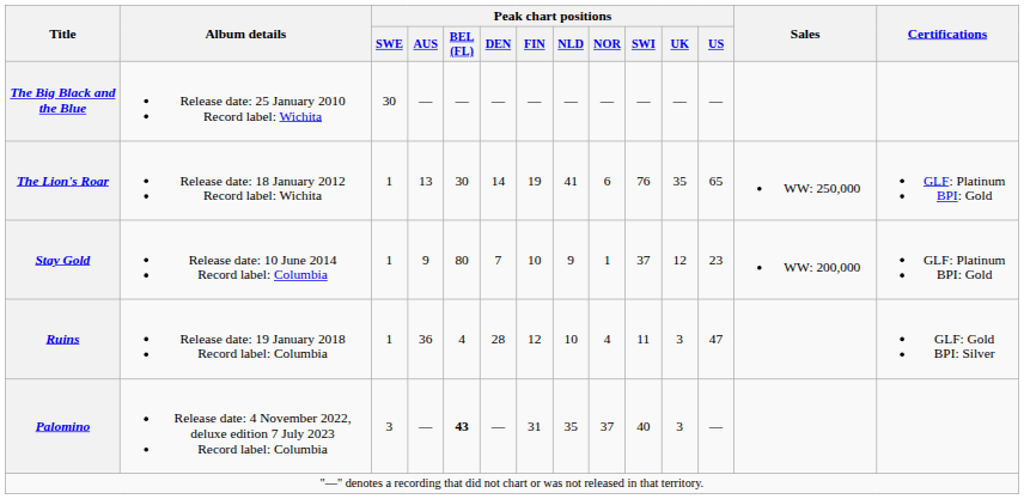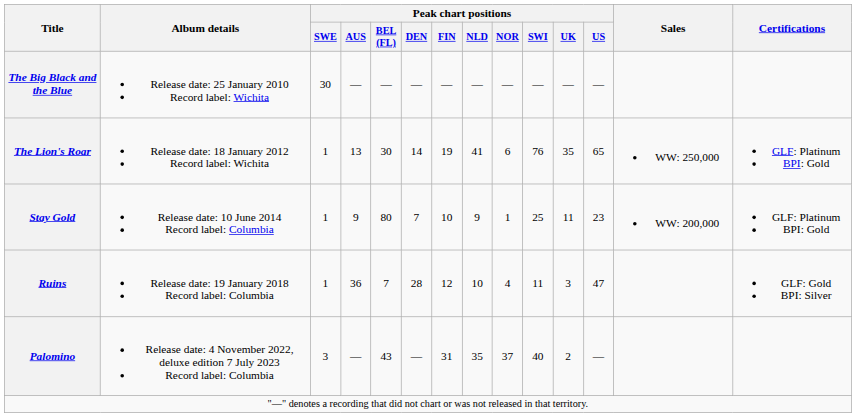 <table class="wikitable plainrowheaders" style="text-align:center;">
 <tr>
 <th scope="col" rowspan="2" style="width:8em;">Title</th>
 <th scope="col" rowspan="2" style="width:18em;">Album details</th>
 <th scope="col" colspan="10">Peak chart positions</th>
 <th scope="col" rowspan="2" style="width:10em;">Sales</th>
 <th scope="col" rowspan="2" style="width:10em;"><a href='#'>Certifications</a></th>
 </tr>
 <tr>
 <th scope="col" style="width:2.5em;font-size:90%;"><a href='#'>SWE</a><br></th>
 <th scope="col" style="width:2.5em;font-size:90%;"><a href='#'>AUS</a><br></th>
 <th scope="col" style="width:2.5em;font-size:90%;"><a href='#'>BEL<br>(FL)</a><br></th>
 <th scope="col" style="width:2.5em;font-size:90%;"><a href='#'>DEN</a><br></th>
 <th scope="col" style="width:2.5em;font-size:90%;"><a href='#'>FIN</a><br></th>
 <th scope="col" style="width:2.5em;font-size:90%;"><a href='#'>NLD</a><br></th>
 <th scope="col" style="width:2.5em;font-size:90%;"><a href='#'>NOR</a><br></th>
 <th scope="col" style="width:2.5em;font-size:90%;"><a href='#'>SWI</a><br></th>
 <th scope="col" style="width:2.5em;font-size:90%;"><a href='#'>UK</a><br></th>
 <th scope="col" style="width:2.5em;font-size:90%;"><a href='#'>US</a><br></th>
 </tr>
 <tr>
 <th scope="row"><em><a href='#'>The Big Black and the Blue</a></em></th>
 <td><br><ul><li>Release date: 25 January 2010</li><li>Record label: <a href='#'>Wichita</a></li></ul></td>
 <td>30</td>
 <td>—</td>
 <td>—</td>
 <td>—</td>
 <td>—</td>
 <td>—</td>
 <td>—</td>
 <td>—</td>
 <td>—</td>
 <td>—</td>
 <td></td>
 <td></td>
 </tr>
 <tr>
 <th scope="row"><em><a href='#'>The Lion's Roar</a></em></th>
 <td><br><ul><li>Release date: 18 January 2012</li><li>Record label: Wichita</li></ul></td>
 <td>1</td>
 <td>13</td>
 <td>30</td>
 <td>14</td>
 <td>19</td>
 <td>41</td>
 <td>6</td>
 <td>76</td>
 <td>35</td>
 <td>65</td>
 <td><br><ul><li>WW: 250,000</li></ul></td>
 <td><br><ul><li><a href='#'>GLF</a>: Platinum</li><li><a href='#'>BPI</a>: Gold</li></ul></td>
 </tr>
 <tr>
 <th scope="row"><em><a href='#'>Stay Gold</a></em></th>
 <td><br><ul><li>Release date: 10 June 2014</li><li>Record label: <a href='#'>Columbia</a></li></ul></td>
 <td>1</td>
 <td>9</td>
 <td>80</td>
 <td>7</td>
 <td>10</td>
 <td>9</td>
 <td>1</td>
-<td>37</td>
-<td>12</td>
+<td>25</td>
+<td>11</td>
 <td>23</td>
 <td><br><ul><li>WW: 200,000</li></ul></td>
 <td><br><ul><li>GLF: Platinum</li><li>BPI: Gold</li></ul></td>
 </tr>
 <tr>
 <th scope="row"><em><a href='#'>Ruins</a></em></th>
 <td><br><ul><li>Release date: 19 January 2018</li><li>Record label: Columbia</li></ul></td>
 <td>1</td>
 <td>36</td>
-<td>4</td>
+<td>7</td>
 <td>28</td>
 <td>12</td>
 <td>10</td>
 <td>4</td>
 <td>11</td>
 <td>3</td>
 <td>47</td>
 <td></td>
 <td><br><ul><li>GLF: Gold</li><li>BPI: Silver</li></ul></td>
 </tr>
 <tr>
 <th scope="row"><em><a href='#'>Palomino</a></em></th>
 <td><br><ul><li>Release date: 4 November 2022, deluxe edition 7 July 2023</li><li>Record label: Columbia</li></ul></td>
 <td>3</td>
 <td>—</td>
-<td><strong>43</strong></td>
+<td>43</td>
 <td>—</td>
 <td>31</td>
 <td>35</td>
 <td>37</td>
 <td>40</td>
-<td>3</td>
+<td>2</td>
 <td>—</td>
 <td></td>
 <td></td>
 </tr>
 <tr>
 <td colspan="17" style="font-size:90%">"—" denotes a recording that did not chart or was not released in that territory.</td>
 </tr>
 </table>
